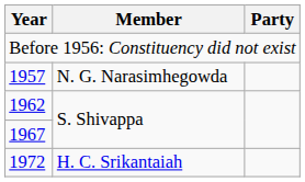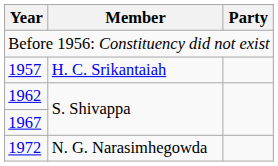 <table class="wikitable">
 <tr>
 <th>Year</th>
 <th>Member</th>
 <th colspan=2>Party</th>
 </tr>
 <tr>
 <td colspan=4>Before 1956: <em>Constituency did not exist</em></td>
 </tr>
 <tr>
 <td><a href='#'>1957</a></td>
-<td>N. G. Narasimhegowda</td>
+<td><a href='#'>H. C. Srikantaiah</a></td>
 <td></td>
 </tr>
 <tr>
 <td><a href='#'>1962</a></td>
 <td rowspan=2>S. Shivappa</td>
 </tr>
 <tr>
 <td><a href='#'>1967</a></td>
 </tr>
 <tr>
 <td><a href='#'>1972</a></td>
-<td><a href='#'>H. C. Srikantaiah</a></td>
+<td>N. G. Narasimhegowda</td>
 <td></td>
 </tr>
 </table>
